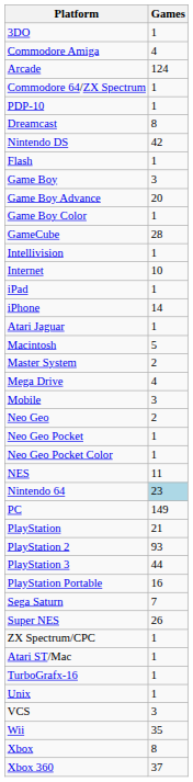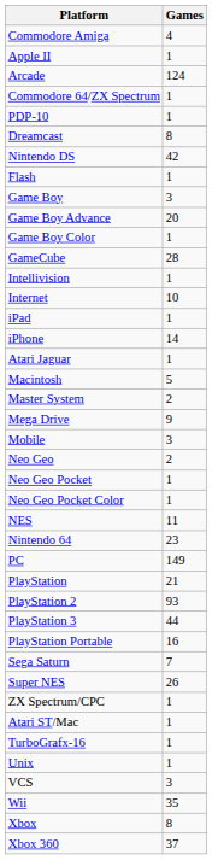 <table class="wikitable sortable">
 <tr>
 <th>Platform</th>
 <th>Games</th>
 </tr>
 <tr>
-<td><a href='#'>3DO</a></td>
-<td>1</td>
+<td><a href='#'>Commodore Amiga</a></td>
+<td>4</td>
 </tr>
 <tr>
-<td><a href='#'>Commodore Amiga</a></td>
-<td>4</td>
+<td><a href='#'>Apple II</a></td>
+<td>1</td>
 </tr>
 <tr>
 <td><a href='#'>Arcade</a></td>
 <td>124</td>
 </tr>
 <tr>
 <td><a href='#'>Commodore 64</a>/<a href='#'>ZX Spectrum</a></td>
 <td>1</td>
 </tr>
 <tr>
 <td><a href='#'>PDP-10</a></td>
 <td>1</td>
 </tr>
 <tr>
 <td><a href='#'>Dreamcast</a></td>
 <td>8</td>
 </tr>
 <tr>
 <td><a href='#'>Nintendo DS</a></td>
 <td>42</td>
 </tr>
 <tr>
 <td><a href='#'>Flash</a></td>
 <td>1</td>
 </tr>
 <tr>
 <td><a href='#'>Game Boy</a></td>
 <td>3</td>
 </tr>
 <tr>
 <td><a href='#'>Game Boy Advance</a></td>
 <td>20</td>
 </tr>
 <tr>
 <td><a href='#'>Game Boy Color</a></td>
 <td>1</td>
 </tr>
 <tr>
 <td><a href='#'>GameCube</a></td>
 <td>28</td>
 </tr>
 <tr>
 <td><a href='#'>Intellivision</a></td>
 <td>1</td>
 </tr>
 <tr>
 <td><a href='#'>Internet</a></td>
 <td>10</td>
 </tr>
 <tr>
 <td><a href='#'>iPad</a></td>
 <td>1</td>
 </tr>
 <tr>
 <td><a href='#'>iPhone</a></td>
 <td>14</td>
 </tr>
 <tr>
 <td><a href='#'>Atari Jaguar</a></td>
 <td>1</td>
 </tr>
 <tr>
 <td><a href='#'>Macintosh</a></td>
 <td>5</td>
 </tr>
 <tr>
 <td><a href='#'>Master System</a></td>
 <td>2</td>
 </tr>
 <tr>
 <td><a href='#'>Mega Drive</a></td>
-<td>4</td>
+<td>9</td>
 </tr>
 <tr>
 <td><a href='#'>Mobile</a></td>
 <td>3</td>
 </tr>
 <tr>
 <td><a href='#'>Neo Geo</a></td>
 <td>2</td>
 </tr>
 <tr>
 <td><a href='#'>Neo Geo Pocket</a></td>
 <td>1</td>
 </tr>
 <tr>
 <td><a href='#'>Neo Geo Pocket Color</a></td>
 <td>1</td>
 </tr>
 <tr>
 <td><a href='#'>NES</a></td>
 <td>11</td>
 </tr>
 <tr>
 <td><a href='#'>Nintendo 64</a></td>
-<td style="background: lightblue;">23</td>
+<td>23</td>
 </tr>
 <tr>
 <td><a href='#'>PC</a></td>
 <td>149</td>
 </tr>
 <tr>
 <td><a href='#'>PlayStation</a></td>
 <td>21</td>
 </tr>
 <tr>
 <td><a href='#'>PlayStation 2</a></td>
 <td>93</td>
 </tr>
 <tr>
 <td><a href='#'>PlayStation 3</a></td>
 <td>44</td>
 </tr>
 <tr>
 <td><a href='#'>PlayStation Portable</a></td>
 <td>16</td>
 </tr>
 <tr>
 <td><a href='#'>Sega Saturn</a></td>
 <td>7</td>
 </tr>
 <tr>
 <td><a href='#'>Super NES</a></td>
 <td>26</td>
 </tr>
 <tr>
 <td>ZX Spectrum/CPC</td>
 <td>1</td>
 </tr>
 <tr>
 <td><a href='#'>Atari ST</a>/Mac</td>
 <td>1</td>
 </tr>
 <tr>
 <td><a href='#'>TurboGrafx-16</a></td>
 <td>1</td>
 </tr>
 <tr>
 <td><a href='#'>Unix</a></td>
 <td>1</td>
 </tr>
 <tr>
 <td>VCS</td>
 <td>3</td>
 </tr>
 <tr>
 <td><a href='#'>Wii</a></td>
 <td>35</td>
 </tr>
 <tr>
 <td><a href='#'>Xbox</a></td>
 <td>8</td>
 </tr>
 <tr>
 <td><a href='#'>Xbox 360</a></td>
 <td>37</td>
 </tr>
 </table>
